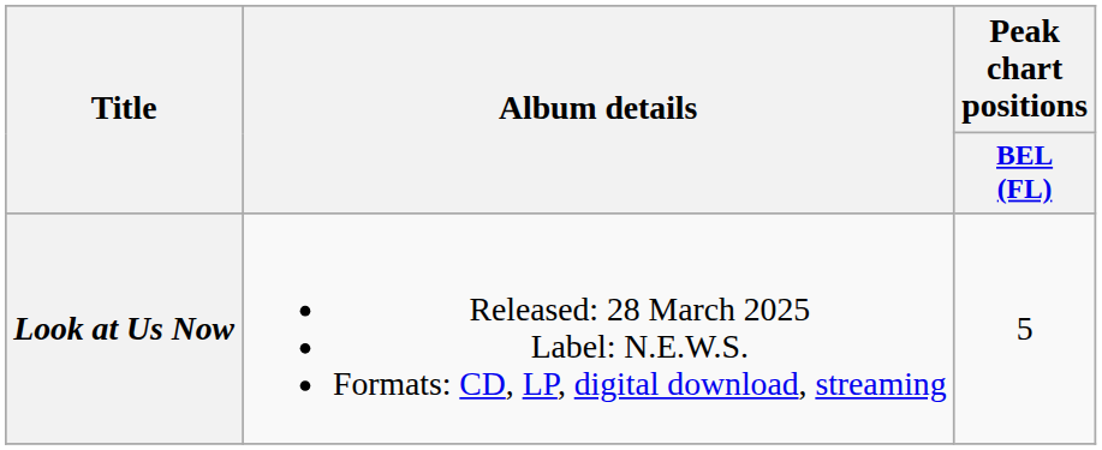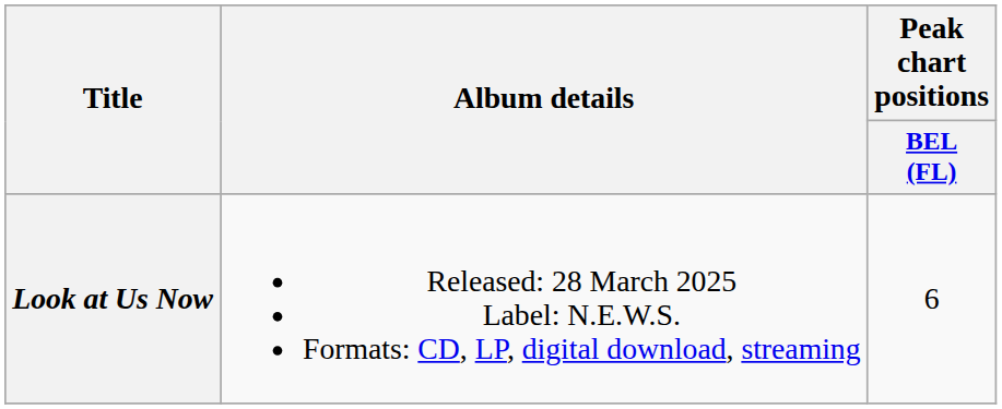 <table class="wikitable plainrowheaders" style="text-align:center">
 <tr>
 <th scope="col" rowspan="2">Title</th>
 <th scope="col" rowspan="2">Album details</th>
 <th scope="col">Peak chart positions</th>
 </tr>
 <tr>
 <th scope="col" style="width:3em;font-size:85%;"><a href='#'>BEL<br>(FL)</a><br></th>
 </tr>
 <tr>
 <th scope="row"><em>Look at Us Now</em></th>
 <td><br><ul><li>Released: 28 March 2025</li><li>Label: N.E.W.S.</li><li>Formats: <a href='#'>CD</a>, <a href='#'>LP</a>, <a href='#'>digital download</a>, <a href='#'>streaming</a></li></ul></td>
-<td>5</td>
+<td>6</td>
 </tr>
 </table>
